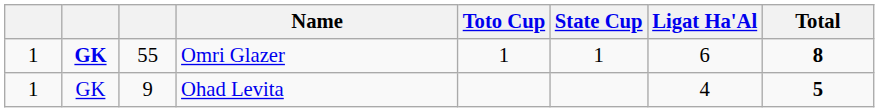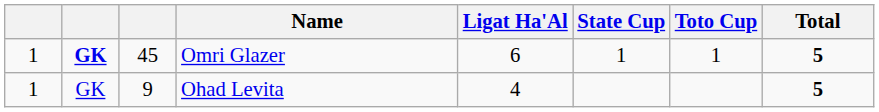 <table class="wikitable sortable" style="font-size: 95%; text-align: center">
 <tr>
 <th width=35></th>
 <th width=35></th>
 <th width=35></th>
 <th width=200><strong>Name</strong></th>
+<th><a href='#'>Ligat Ha'Al</a></th>
+<th><a href='#'>State Cup</a></th>
 <th><a href='#'>Toto Cup</a></th>
-<th><a href='#'>State Cup</a></th>
-<th><a href='#'>Ligat Ha'Al</a></th>
 <th width= 75><strong>Total</strong></th>
 </tr>
 <tr>
 <td>1</td>
 <td><strong><a href='#'>GK</a></strong></td>
-<td>55</td>
+<td>45</td>
 <td align=left> <a href='#'>Omri Glazer</a></td>
+<td>6</td>
 <td>1</td>
 <td>1</td>
-<td>6</td>
-<td><strong>8</strong></td>
+<td><strong>5</strong></td>
 </tr>
 <tr>
 <td>1</td>
 <td><a href='#'>GK</a></td>
 <td>9</td>
 <td align=left> <a href='#'>Ohad Levita</a></td>
+<td>4</td>
 <td></td>
 <td></td>
-<td>4</td>
 <td><strong>5</strong></td>
 </tr>
 </table>
